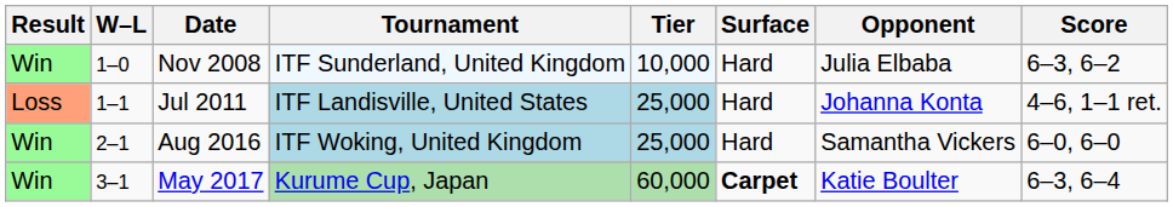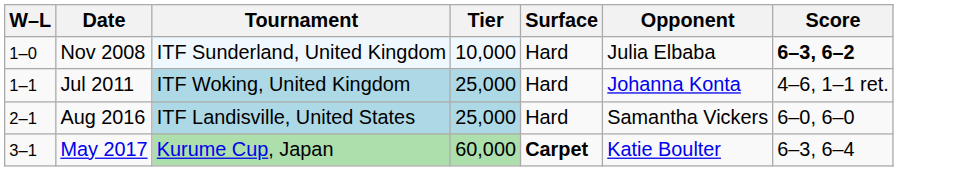 <table class="sortable wikitable" style=font-size:97%>
 <tr>
-<th>Result</th>
 <th class="unsortable">W–L</th>
 <th>Date</th>
 <th>Tournament</th>
 <th>Tier</th>
 <th>Surface</th>
 <th>Opponent</th>
 <th class="unsortable">Score</th>
 </tr>
 <tr>
-<td bgcolor=98FB98>Win</td>
 <td><small>1–0</small></td>
 <td>Nov 2008</td>
 <td bgcolor="f0f8ff">ITF Sunderland, United Kingdom</td>
 <td bgcolor=f0f8ff>10,000</td>
 <td>Hard</td>
 <td> Julia Elbaba</td>
-<td>6–3, 6–2</td>
+<td><strong>6–3, 6–2</strong></td>
 </tr>
 <tr>
-<td bgcolor=FFA07A>Loss</td>
 <td><small>1–1</small></td>
 <td>Jul 2011</td>
-<td bgcolor="lightblue">ITF Landisville, United States</td>
+<td bgcolor="lightblue">ITF Woking, United Kingdom</td>
 <td bgcolor=lightblue>25,000</td>
 <td>Hard</td>
 <td> <a href='#'>Johanna Konta</a></td>
 <td>4–6, 1–1 ret.</td>
 </tr>
 <tr>
-<td bgcolor=98FB98>Win</td>
 <td><small>2–1</small></td>
 <td>Aug 2016</td>
-<td bgcolor="lightblue">ITF Woking, United Kingdom</td>
+<td bgcolor="lightblue">ITF Landisville, United States</td>
 <td bgcolor=lightblue>25,000</td>
 <td>Hard</td>
 <td> Samantha Vickers</td>
 <td>6–0, 6–0</td>
 </tr>
 <tr>
-<td bgcolor=98FB98>Win</td>
 <td><small>3–1</small></td>
 <td><a href='#'>May 2017</a></td>
 <td bgcolor="addfad"><a href='#'>Kurume Cup</a>, Japan</td>
 <td bgcolor=addfad>60,000</td>
 <td><strong>Carpet</strong></td>
 <td> <a href='#'>Katie Boulter</a></td>
 <td>6–3, 6–4</td>
 </tr>
 </table>
